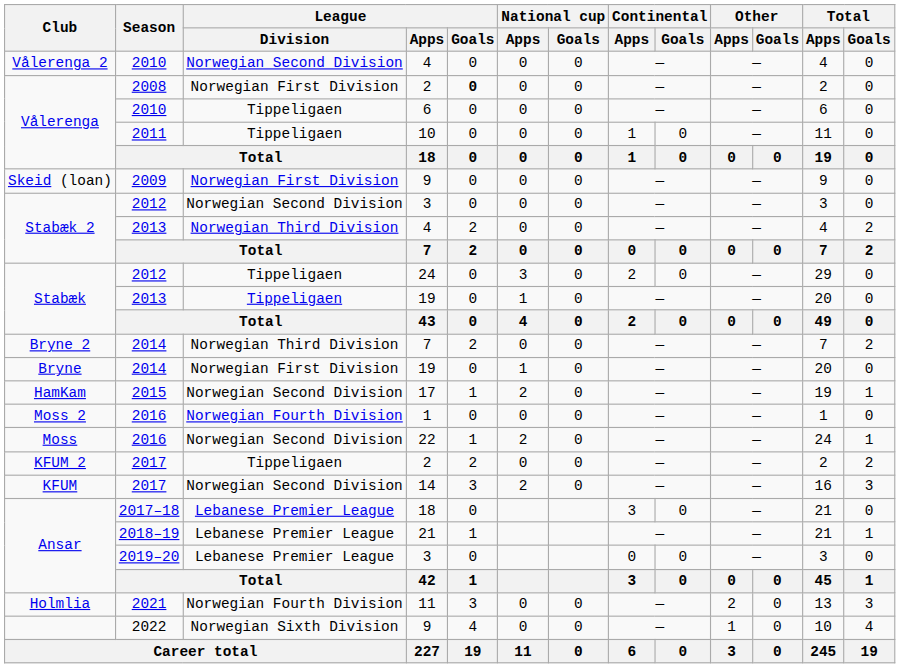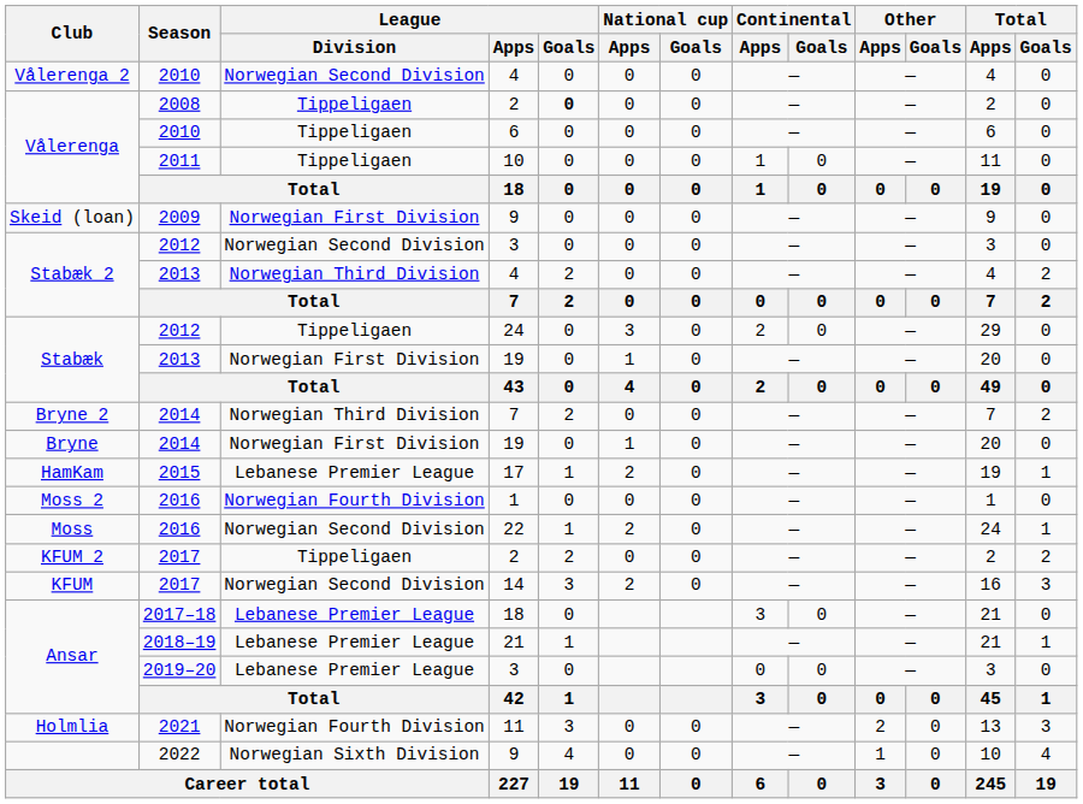 <table class="wikitable" style="text-align: center;">
 <tr>
 <th rowspan="2">Club</th>
 <th rowspan="2">Season</th>
 <th colspan="3">League</th>
 <th colspan="2">National cup</th>
 <th colspan="2">Continental</th>
 <th colspan="2">Other</th>
 <th colspan="2">Total</th>
 </tr>
 <tr>
 <th>Division</th>
 <th>Apps</th>
 <th>Goals</th>
 <th>Apps</th>
 <th>Goals</th>
 <th>Apps</th>
 <th>Goals</th>
 <th>Apps</th>
 <th>Goals</th>
 <th>Apps</th>
 <th>Goals</th>
 </tr>
 <tr>
 <td><a href='#'>Vålerenga 2</a></td>
 <td><a href='#'>2010</a></td>
 <td><a href='#'>Norwegian Second Division</a></td>
 <td>4</td>
 <td>0</td>
 <td>0</td>
 <td>0</td>
 <td colspan="2">—</td>
 <td colspan="2">—</td>
 <td>4</td>
 <td>0</td>
 </tr>
 <tr>
 <td rowspan="4"><a href='#'>Vålerenga</a></td>
 <td><a href='#'>2008</a></td>
-<td>Norwegian First Division</td>
+<td><a href='#'>Tippeligaen</a></td>
 <td>2</td>
 <td><strong>0</strong></td>
 <td>0</td>
 <td>0</td>
 <td colspan="2">—</td>
 <td colspan="2">—</td>
 <td>2</td>
 <td>0</td>
 </tr>
 <tr>
 <td><a href='#'>2010</a></td>
 <td>Tippeligaen</td>
 <td>6</td>
 <td>0</td>
 <td>0</td>
 <td>0</td>
 <td colspan="2">—</td>
 <td colspan="2">—</td>
 <td>6</td>
 <td>0</td>
 </tr>
 <tr>
 <td><a href='#'>2011</a></td>
 <td>Tippeligaen</td>
 <td>10</td>
 <td>0</td>
 <td>0</td>
 <td>0</td>
 <td>1</td>
 <td>0</td>
 <td colspan="2">—</td>
 <td>11</td>
 <td>0</td>
 </tr>
 <tr>
 <th colspan="2">Total</th>
 <th>18</th>
 <th>0</th>
 <th>0</th>
 <th>0</th>
 <th>1</th>
 <th>0</th>
 <th>0</th>
 <th>0</th>
 <th>19</th>
 <th>0</th>
 </tr>
 <tr>
 <td><a href='#'>Skeid</a> (loan)</td>
 <td><a href='#'>2009</a></td>
 <td><a href='#'>Norwegian First Division</a></td>
 <td>9</td>
 <td>0</td>
 <td>0</td>
 <td>0</td>
 <td colspan="2">—</td>
 <td colspan="2">—</td>
 <td>9</td>
 <td>0</td>
 </tr>
 <tr>
 <td rowspan="3"><a href='#'>Stabæk 2</a></td>
 <td><a href='#'>2012</a></td>
 <td>Norwegian Second Division</td>
 <td>3</td>
 <td>0</td>
 <td>0</td>
 <td>0</td>
 <td colspan="2">—</td>
 <td colspan="2">—</td>
 <td>3</td>
 <td>0</td>
 </tr>
 <tr>
 <td><a href='#'>2013</a></td>
 <td><a href='#'>Norwegian Third Division</a></td>
 <td>4</td>
 <td>2</td>
 <td>0</td>
 <td>0</td>
 <td colspan="2">—</td>
 <td colspan="2">—</td>
 <td>4</td>
 <td>2</td>
 </tr>
 <tr>
 <th colspan="2">Total</th>
 <th>7</th>
 <th>2</th>
 <th>0</th>
 <th>0</th>
 <th>0</th>
 <th>0</th>
 <th>0</th>
 <th>0</th>
 <th>7</th>
 <th>2</th>
 </tr>
 <tr>
 <td rowspan="3"><a href='#'>Stabæk</a></td>
 <td><a href='#'>2012</a></td>
 <td>Tippeligaen</td>
 <td>24</td>
 <td>0</td>
 <td>3</td>
 <td>0</td>
 <td>2</td>
 <td>0</td>
 <td colspan="2">—</td>
 <td>29</td>
 <td>0</td>
 </tr>
 <tr>
 <td><a href='#'>2013</a></td>
-<td><a href='#'>Tippeligaen</a></td>
+<td>Norwegian First Division</td>
 <td>19</td>
 <td>0</td>
 <td>1</td>
 <td>0</td>
 <td colspan="2">—</td>
 <td colspan="2">—</td>
 <td>20</td>
 <td>0</td>
 </tr>
 <tr>
 <th colspan="2">Total</th>
 <th>43</th>
 <th>0</th>
 <th>4</th>
 <th>0</th>
 <th>2</th>
 <th>0</th>
 <th>0</th>
 <th>0</th>
 <th>49</th>
 <th>0</th>
 </tr>
 <tr>
 <td><a href='#'>Bryne 2</a></td>
 <td><a href='#'>2014</a></td>
 <td>Norwegian Third Division</td>
 <td>7</td>
 <td>2</td>
 <td>0</td>
 <td>0</td>
 <td colspan="2">—</td>
 <td colspan="2">—</td>
 <td>7</td>
 <td>2</td>
 </tr>
 <tr>
 <td><a href='#'>Bryne</a></td>
 <td><a href='#'>2014</a></td>
 <td>Norwegian First Division</td>
 <td>19</td>
 <td>0</td>
 <td>1</td>
 <td>0</td>
 <td colspan="2">—</td>
 <td colspan="2">—</td>
 <td>20</td>
 <td>0</td>
 </tr>
 <tr>
 <td><a href='#'>HamKam</a></td>
 <td><a href='#'>2015</a></td>
-<td>Norwegian Second Division</td>
+<td>Lebanese Premier League</td>
 <td>17</td>
 <td>1</td>
 <td>2</td>
 <td>0</td>
 <td colspan="2">—</td>
 <td colspan="2">—</td>
 <td>19</td>
 <td>1</td>
 </tr>
 <tr>
 <td><a href='#'>Moss 2</a></td>
 <td><a href='#'>2016</a></td>
 <td><a href='#'>Norwegian Fourth Division</a></td>
 <td>1</td>
 <td>0</td>
 <td>0</td>
 <td>0</td>
 <td colspan="2">—</td>
 <td colspan="2">—</td>
 <td>1</td>
 <td>0</td>
 </tr>
 <tr>
 <td><a href='#'>Moss</a></td>
 <td><a href='#'>2016</a></td>
 <td>Norwegian Second Division</td>
 <td>22</td>
 <td>1</td>
 <td>2</td>
 <td>0</td>
 <td colspan="2">—</td>
 <td colspan="2">—</td>
 <td>24</td>
 <td>1</td>
 </tr>
 <tr>
 <td><a href='#'>KFUM 2</a></td>
 <td><a href='#'>2017</a></td>
 <td>Tippeligaen</td>
 <td>2</td>
 <td>2</td>
 <td>0</td>
 <td>0</td>
 <td colspan="2">—</td>
 <td colspan="2">—</td>
 <td>2</td>
 <td>2</td>
 </tr>
 <tr>
 <td><a href='#'>KFUM</a></td>
 <td><a href='#'>2017</a></td>
 <td>Norwegian Second Division</td>
 <td>14</td>
 <td>3</td>
 <td>2</td>
 <td>0</td>
 <td colspan="2">—</td>
 <td colspan="2">—</td>
 <td>16</td>
 <td>3</td>
 </tr>
 <tr>
 <td rowspan="4"><a href='#'>Ansar</a></td>
 <td><a href='#'>2017–18</a></td>
 <td><a href='#'>Lebanese Premier League</a></td>
 <td>18</td>
 <td>0</td>
 <td></td>
 <td></td>
 <td>3</td>
 <td>0</td>
 <td colspan="2">—</td>
 <td>21</td>
 <td>0</td>
 </tr>
 <tr>
 <td><a href='#'>2018–19</a></td>
 <td>Lebanese Premier League</td>
 <td>21</td>
 <td>1</td>
 <td></td>
 <td></td>
 <td colspan="2">—</td>
 <td colspan="2">—</td>
 <td>21</td>
 <td>1</td>
 </tr>
 <tr>
 <td><a href='#'>2019–20</a></td>
 <td>Lebanese Premier League</td>
 <td>3</td>
 <td>0</td>
 <td></td>
 <td></td>
 <td>0</td>
 <td>0</td>
 <td colspan="2">—</td>
 <td>3</td>
 <td>0</td>
 </tr>
 <tr>
 <th colspan="2">Total</th>
 <th>42</th>
 <th>1</th>
 <th></th>
 <th></th>
 <th>3</th>
 <th>0</th>
 <th>0</th>
 <th>0</th>
 <th>45</th>
 <th>1</th>
 </tr>
 <tr>
 <td><a href='#'>Holmlia</a></td>
 <td><a href='#'>2021</a></td>
 <td>Norwegian Fourth Division</td>
 <td>11</td>
 <td>3</td>
 <td>0</td>
 <td>0</td>
 <td colspan="2">—</td>
 <td>2</td>
 <td>0</td>
 <td>13</td>
 <td>3</td>
 </tr>
 <tr>
 <td></td>
 <td>2022</td>
 <td>Norwegian Sixth Division</td>
 <td>9</td>
 <td>4</td>
 <td>0</td>
 <td>0</td>
 <td colspan="2">—</td>
 <td>1</td>
 <td>0</td>
 <td>10</td>
 <td>4</td>
 </tr>
 <tr>
 <th colspan="3">Career total</th>
 <th>227</th>
 <th>19</th>
 <th>11</th>
 <th>0</th>
 <th>6</th>
 <th>0</th>
 <th>3</th>
 <th>0</th>
 <th>245</th>
 <th>19</th>
 </tr>
 </table>
